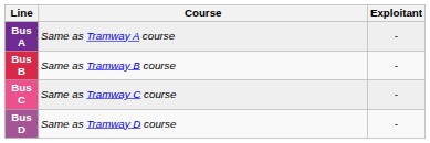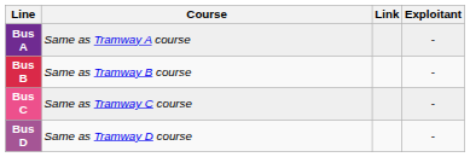 <table class="wikitable" style="margin:0.5em auto">
 <tr>
 <th style="width:50px;">Line</th>
 <th style="width:800px;">Course</th>
+<th style="width:5px;">Link</th>
 <th style="width:75px;">Exploitant</th>
 </tr>
 <tr style="background:#EFEFEF">
 <td style="background:#6f2b91; text-align:center; color:white;"><strong>Bus A</strong></td>
 <td><em>Same as <a href='#'>Tramway A</a> course</em></td>
+<td></td>
 <td style="text-align:center;">-</td>
 </tr>
 <tr>
 <td style="background:#da2948; text-align:center; color:white;"><strong>Bus B</strong></td>
 <td><em>Same as <a href='#'>Tramway B</a> course</em></td>
+<td></td>
 <td style="text-align:center;">-</td>
 </tr>
 <tr style="background:#EFEFEF">
 <td style="background:#ed508c; text-align:center; color:white;"><strong>Bus C</strong></td>
 <td><em>Same as <a href='#'>Tramway C</a> course</em></td>
+<td></td>
 <td style="text-align:center;">-</td>
 </tr>
 <tr>
 <td style="background:#a55595; text-align:center; color:white;"><strong>Bus D</strong></td>
 <td><em>Same as <a href='#'>Tramway D</a> course</em></td>
+<td></td>
 <td style="text-align:center;">-</td>
 </tr>
 </table>
